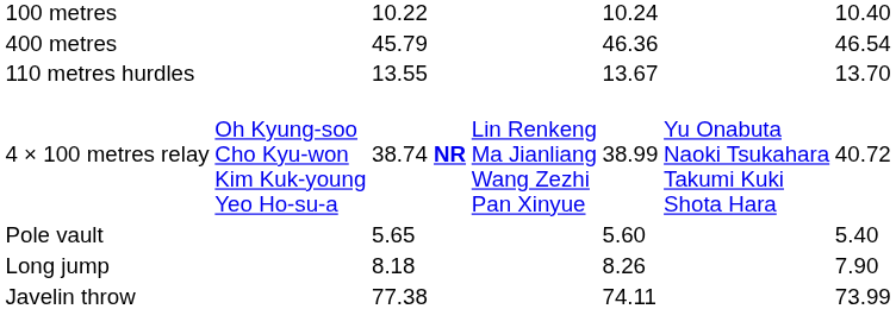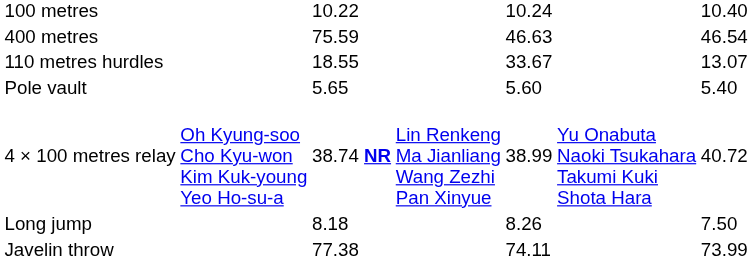 <table>
 <tr>
 <td>100 metres<br></td>
 <td></td>
 <td>10.22</td>
 <td></td>
 <td>10.24</td>
 <td></td>
 <td>10.40</td>
 </tr>
 <tr>
 <td>400 metres<br></td>
 <td></td>
-<td>45.79</td>
+<td>75.59</td>
 <td></td>
-<td>46.36</td>
+<td>46.63</td>
 <td></td>
 <td>46.54</td>
 </tr>
 <tr>
 <td>110 metres hurdles<br></td>
 <td></td>
-<td>13.55</td>
+<td>18.55</td>
 <td></td>
-<td>13.67</td>
+<td>33.67</td>
 <td></td>
-<td>13.70</td>
+<td>13.07</td>
+</tr>
+<tr>
+<td>Pole vault<br></td>
+<td></td>
+<td>5.65</td>
+<td></td>
+<td>5.60</td>
+<td></td>
+<td>5.40</td>
 </tr>
 <tr>
 <td>4 × 100 metres relay<br></td>
 <td><br><a href='#'>Oh Kyung-soo</a><br><a href='#'>Cho Kyu-won</a><br><a href='#'>Kim Kuk-young</a><br><a href='#'>Yeo Ho-su-a</a></td>
 <td>38.74 <strong><a href='#'>NR</a></strong></td>
 <td><br><a href='#'>Lin Renkeng</a><br><a href='#'>Ma Jianliang</a><br><a href='#'>Wang Zezhi</a><br><a href='#'>Pan Xinyue</a></td>
 <td>38.99</td>
 <td><br><a href='#'>Yu Onabuta</a><br><a href='#'>Naoki Tsukahara</a><br><a href='#'>Takumi Kuki</a><br><a href='#'>Shota Hara</a></td>
 <td>40.72</td>
 </tr>
 <tr>
-<td>Pole vault<br></td>
-<td></td>
-<td>5.65</td>
-<td></td>
-<td>5.60</td>
-<td></td>
-<td>5.40</td>
-</tr>
-<tr>
 <td>Long jump<br></td>
 <td></td>
 <td>8.18</td>
 <td></td>
 <td>8.26</td>
 <td></td>
-<td>7.90</td>
+<td>7.50</td>
 </tr>
 <tr>
 <td>Javelin throw<br></td>
 <td></td>
 <td>77.38</td>
 <td></td>
 <td>74.11</td>
 <td></td>
 <td>73.99</td>
 </tr>
 </table>
